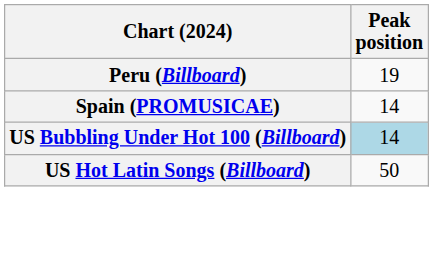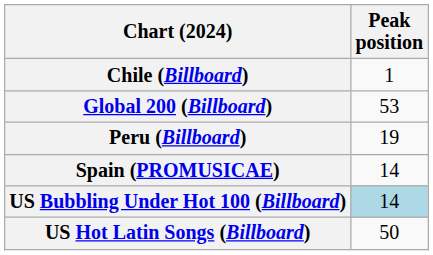 <table class="wikitable sortable plainrowheaders" style="text-align:center">
 <tr>
 <th scope="col">Chart (2024)</th>
 <th scope="col">Peak<br>position</th>
+</tr>
+<tr>
+<th scope="row">Chile (<em><a href='#'>Billboard</a></em>)</th>
+<td>1</td>
+</tr>
+<tr>
+<th scope="row"><a href='#'>Global 200</a> (<em><a href='#'>Billboard</a></em>)</th>
+<td>53</td>
 </tr>
 <tr>
 <th scope="row">Peru (<em><a href='#'>Billboard</a></em>)</th>
 <td>19</td>
 </tr>
 <tr>
 <th scope="row">Spain (<a href='#'>PROMUSICAE</a>)</th>
 <td>14</td>
 </tr>
 <tr>
 <th scope="row">US <a href='#'>Bubbling Under Hot 100</a> (<em><a href='#'>Billboard</a></em>)</th>
 <td style="background: lightblue;">14</td>
 </tr>
 <tr>
 <th scope="row">US <a href='#'>Hot Latin Songs</a> (<em><a href='#'>Billboard</a></em>)</th>
 <td>50</td>
 </tr>
 </table>
